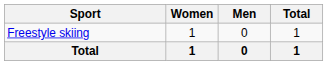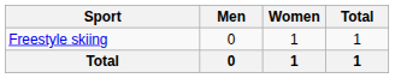 <table class="wikitable" style="text-align:center; font-size: 95%">
 <tr>
 <th width=200>Sport</th>
+<th width=60>Men</th>
 <th width=60>Women</th>
-<th width=60>Men</th>
 <th width=60>Total</th>
 </tr>
 <tr>
 <td align=left><a href='#'>Freestyle skiing</a></td>
+<td>0</td>
 <td>1</td>
-<td>0</td>
 <td>1</td>
 </tr>
 <tr>
 <th>Total</th>
+<th>0</th>
 <th>1</th>
-<th>0</th>
 <th>1</th>
 </tr>
 </table>
